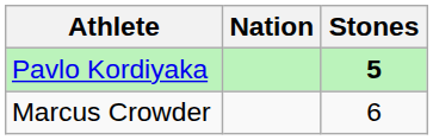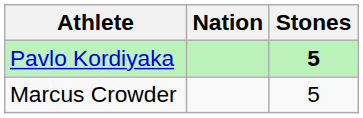 <table class="wikitable" style="text-align:center;width: 40%;">
 <tr>
 <th scope="col">Athlete</th>
 <th scope="col">Nation</th>
 <th scope="col">Stones</th>
 </tr>
 <tr bgcolor=bbf3bb>
 <td align=left><a href='#'>Pavlo Kordiyaka</a></td>
 <td align=left></td>
 <td><strong>5</strong></td>
 </tr>
 <tr>
 <td align=left>Marcus Crowder</td>
 <td align=left></td>
-<td>6</td>
+<td>5</td>
 </tr>
 </table>
